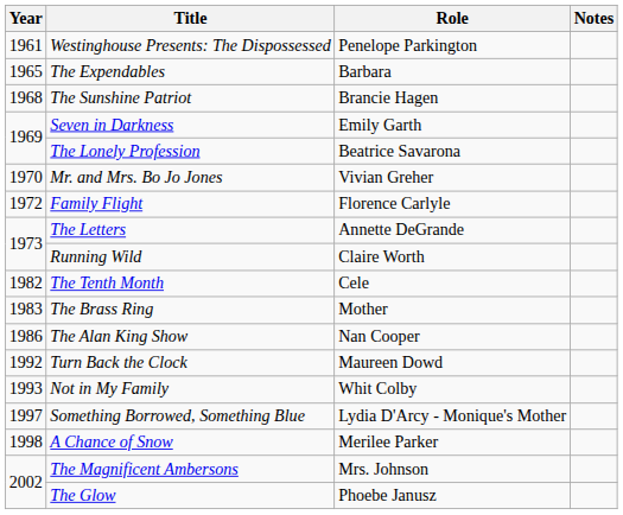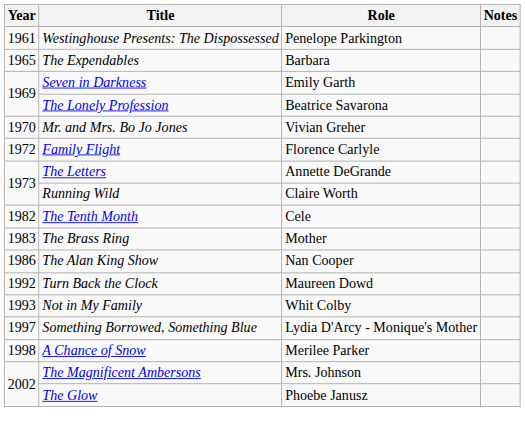 <table class="wikitable sortable">
 <tr>
 <th>Year</th>
 <th>Title</th>
 <th>Role</th>
 <th class="unsortable">Notes</th>
 </tr>
 <tr>
 <td>1961</td>
 <td><em>Westinghouse Presents: The Dispossessed</em></td>
 <td>Penelope Parkington</td>
 <td></td>
 </tr>
 <tr>
 <td>1965</td>
 <td><em>The Expendables</em></td>
 <td>Barbara</td>
-<td></td>
-</tr>
-<tr>
-<td>1968</td>
-<td><em>The Sunshine Patriot</em></td>
-<td>Brancie Hagen</td>
 <td></td>
 </tr>
 <tr>
 <td rowspan=2>1969</td>
 <td><em><a href='#'>Seven in Darkness</a></em></td>
 <td>Emily Garth</td>
 <td></td>
 </tr>
 <tr>
 <td><em><a href='#'>The Lonely Profession</a></em></td>
 <td>Beatrice Savarona</td>
 <td></td>
 </tr>
 <tr>
 <td>1970</td>
 <td><em>Mr. and Mrs. Bo Jo Jones</em></td>
 <td>Vivian Greher</td>
 <td></td>
 </tr>
 <tr>
 <td>1972</td>
 <td><em><a href='#'>Family Flight</a></em></td>
 <td>Florence Carlyle</td>
 <td></td>
 </tr>
 <tr>
 <td rowspan=2>1973</td>
 <td><em><a href='#'>The Letters</a></em></td>
 <td>Annette DeGrande</td>
 <td></td>
 </tr>
 <tr>
 <td><em>Running Wild</em></td>
 <td>Claire Worth</td>
 <td></td>
 </tr>
 <tr>
 <td>1982</td>
 <td><em><a href='#'>The Tenth Month</a></em></td>
 <td>Cele</td>
 <td></td>
 </tr>
 <tr>
 <td>1983</td>
 <td><em>The Brass Ring</em></td>
 <td>Mother</td>
 <td></td>
 </tr>
 <tr>
 <td>1986</td>
 <td><em>The Alan King Show</em></td>
 <td>Nan Cooper</td>
 <td></td>
 </tr>
 <tr>
 <td>1992</td>
 <td><em>Turn Back the Clock</em></td>
 <td>Maureen Dowd</td>
 <td></td>
 </tr>
 <tr>
 <td>1993</td>
 <td><em>Not in My Family</em></td>
 <td>Whit Colby</td>
 <td></td>
 </tr>
 <tr>
 <td>1997</td>
 <td><em>Something Borrowed, Something Blue</em></td>
 <td>Lydia D'Arcy - Monique's Mother</td>
 <td></td>
 </tr>
 <tr>
 <td>1998</td>
 <td><em><a href='#'>A Chance of Snow</a></em></td>
 <td>Merilee Parker</td>
 <td></td>
 </tr>
 <tr>
 <td rowspan=2>2002</td>
 <td><em><a href='#'>The Magnificent Ambersons</a></em></td>
 <td>Mrs. Johnson</td>
 <td></td>
 </tr>
 <tr>
 <td><em><a href='#'>The Glow</a></em></td>
 <td>Phoebe Janusz</td>
 <td></td>
 </tr>
 </table>
